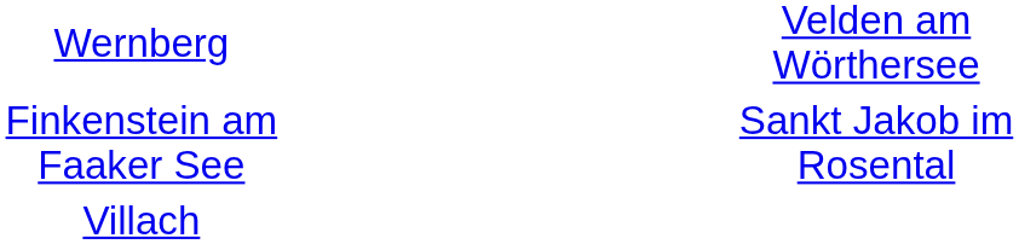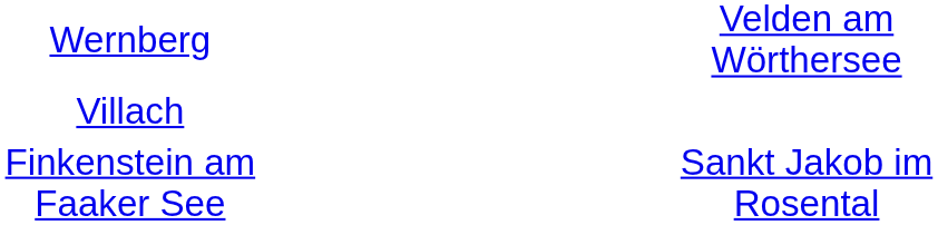 <table width="50%">
 <tr ---->
 <td width ="33%" align="center"><a href='#'>Wernberg</a></td>
 <td width ="33%" align="center"></td>
 <td width ="33%" align="center"><a href='#'>Velden am Wörthersee</a></td>
 </tr>
 <tr ---->
+<td width ="33%" align="center"><a href='#'>Villach</a></td>
+<td width ="33%" align="center"></td>
+<td width ="33%" align="center"></td>
+</tr>
+<tr ---->
 <td width ="33%" align="center"><a href='#'>Finkenstein am Faaker See</a></td>
 <td width ="33%" align="center"></td>
 <td width ="33%" align="center"><a href='#'>Sankt Jakob im Rosental</a></td>
 </tr>
-<tr ---->
-<td width ="33%" align="center"><a href='#'>Villach</a></td>
-<td width ="33%" align="center"></td>
-<td width ="33%" align="center"></td>
-</tr>
 </table>
